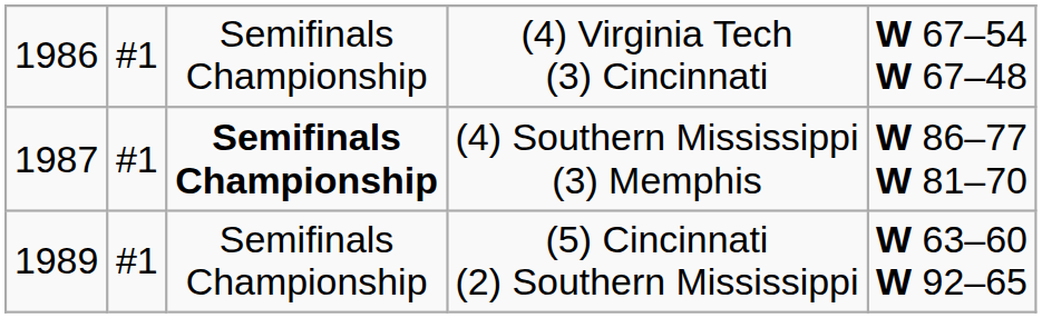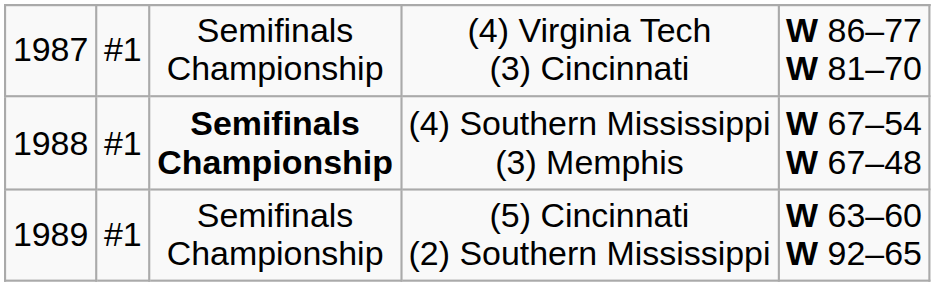 <table class="wikitable" style="text-align:center">
 <tr>
 </tr>
 <tr style="text-align:center;">
-<td rowspan=1>1986</td>
+<td rowspan=1>1987</td>
 <td>#1</td>
 <td>Semifinals<br>Championship</td>
 <td>(4) Virginia Tech<br>(3) Cincinnati</td>
-<td><strong>W</strong> 67–54<br><strong>W</strong> 67–48</td>
+<td><strong>W</strong> 86–77<br><strong>W</strong> 81–70</td>
 </tr>
 <tr style="text-align:center;">
-<td rowspan=1>1987</td>
+<td rowspan=1>1988</td>
 <td>#1</td>
 <td><strong>Semifinals<br>Championship</strong></td>
 <td>(4) Southern Mississippi <br>(3) Memphis</td>
-<td><strong>W</strong> 86–77<br><strong>W</strong> 81–70</td>
+<td><strong>W</strong> 67–54<br><strong>W</strong> 67–48</td>
 </tr>
 <tr style="text-align:center;">
 <td rowspan=1>1989</td>
 <td>#1</td>
 <td>Semifinals<br>Championship</td>
 <td>(5) Cincinnati <br>(2) Southern Mississippi</td>
 <td><strong>W</strong> 63–60<br><strong>W</strong> 92–65</td>
 </tr>
 </table>
